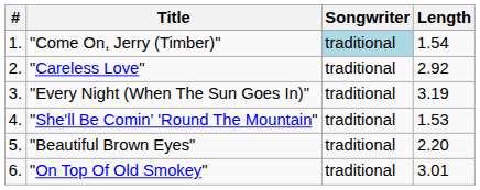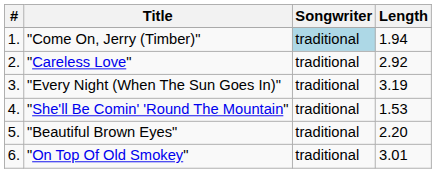 <table class="wikitable">
 <tr>
 <th>#</th>
 <th>Title</th>
 <th>Songwriter</th>
 <th>Length</th>
 </tr>
 <tr bgcolor="#ebf5ff">
 </tr>
 <tr>
 <td>1.</td>
 <td>"Come On, Jerry (Timber)"</td>
 <td style="background: lightblue;">traditional</td>
-<td>1.54</td>
+<td>1.94</td>
 </tr>
 <tr>
 <td>2.</td>
 <td>"<a href='#'>Careless Love</a>"</td>
 <td Traditions>traditional</td>
 <td>2.92</td>
 </tr>
 <tr>
 <td>3.</td>
 <td>"Every Night (When The Sun Goes In)"</td>
 <td>traditional</td>
 <td>3.19</td>
 </tr>
 <tr>
 <td>4.</td>
 <td>"<a href='#'>She'll Be Comin' 'Round The Mountain</a>"</td>
 <td>traditional</td>
 <td>1.53</td>
 </tr>
 <tr>
 <td>5.</td>
 <td>"Beautiful Brown Eyes"</td>
 <td>traditional</td>
 <td>2.20</td>
 </tr>
 <tr>
 <td>6.</td>
 <td>"<a href='#'>On Top Of Old Smokey</a>"</td>
 <td>traditional</td>
 <td>3.01</td>
 </tr>
 </table>
